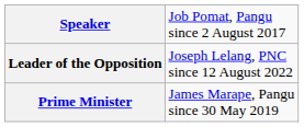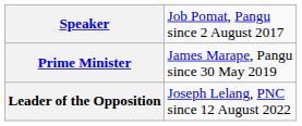 <table class="wikitable">
 <tr>
 <th><a href='#'>Speaker</a></th>
 <td><a href='#'>Job Pomat</a>, <a href='#'>Pangu</a><br>since 2 August 2017</td>
 </tr>
 <tr>
+<th><a href='#'>Prime Minister</a></th>
+<td><a href='#'>James Marape</a>, Pangu<br>since 30 May 2019</td>
+</tr>
+<tr>
 <th>Leader of the Opposition</th>
 <td><a href='#'>Joseph Lelang</a>, <a href='#'>PNC</a><br>since 12 August 2022</td>
 </tr>
-<tr>
-<th><a href='#'>Prime Minister</a></th>
-<td><a href='#'>James Marape</a>, Pangu<br>since 30 May 2019</td>
-</tr>
 </table>
